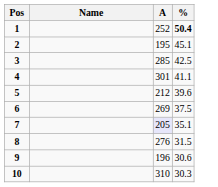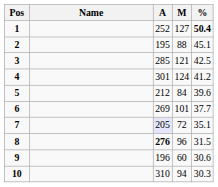 <table class="wikitable" style="text-align:center; font-size:90%;">
 <tr>
 <th width=30px>Pos</th>
 <th width=175px>Name</th>
 <th width=20px>A</th>
+<th width=20px>M</th>
 <th width=25px>%</th>
 </tr>
 <tr>
 <td><strong>1</strong></td>
 <td align=left><strong></strong></td>
 <td>252</td>
+<td>127</td>
 <td><strong>50.4</strong></td>
 </tr>
 <tr>
 <td><strong>2</strong></td>
 <td align=left></td>
 <td>195</td>
+<td>88</td>
 <td>45.1</td>
 </tr>
 <tr>
 <td><strong>3</strong></td>
 <td align=left></td>
 <td>285</td>
+<td>121</td>
 <td>42.5</td>
 </tr>
 <tr>
 <td><strong>4</strong></td>
 <td align=left></td>
 <td>301</td>
-<td>41.1</td>
+<td>124</td>
+<td>41.2</td>
 </tr>
 <tr>
 <td><strong>5</strong></td>
 <td align=left></td>
 <td>212</td>
+<td>84</td>
 <td align=center>39.6</td>
 </tr>
 <tr>
 <td><strong>6</strong></td>
 <td align=left></td>
 <td>269</td>
-<td>37.5</td>
+<td>101</td>
+<td>37.7</td>
 </tr>
 <tr>
 <td><strong>7</strong></td>
 <td align=left></td>
 <td style="background: lavender;">205</td>
+<td>72</td>
 <td>35.1</td>
 </tr>
 <tr>
 <td><strong>8</strong></td>
 <td align=left></td>
-<td>276</td>
+<td><strong>276</strong></td>
+<td>96</td>
 <td>31.5</td>
 </tr>
 <tr>
 <td><strong>9</strong></td>
 <td align=left></td>
 <td>196</td>
+<td>60</td>
 <td>30.6</td>
 </tr>
 <tr>
 <td><strong>10</strong></td>
 <td align=left></td>
 <td>310</td>
+<td>94</td>
 <td>30.3</td>
 </tr>
 </table>
